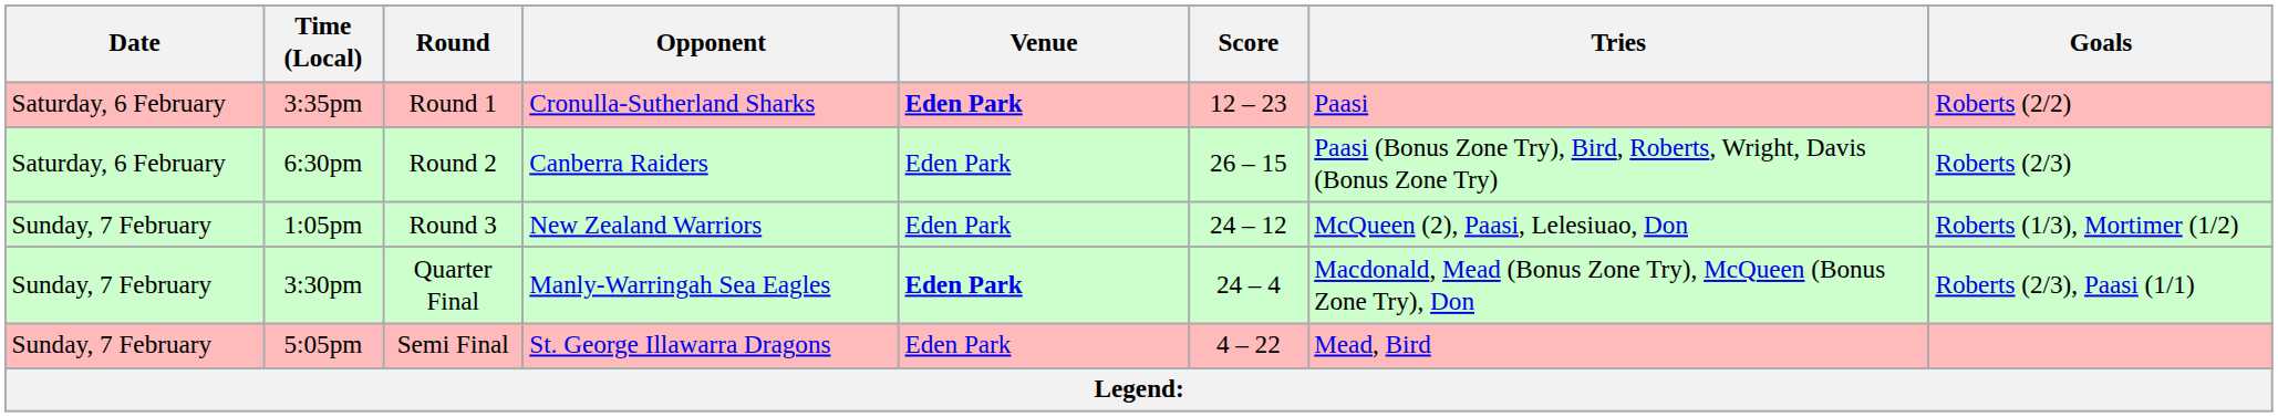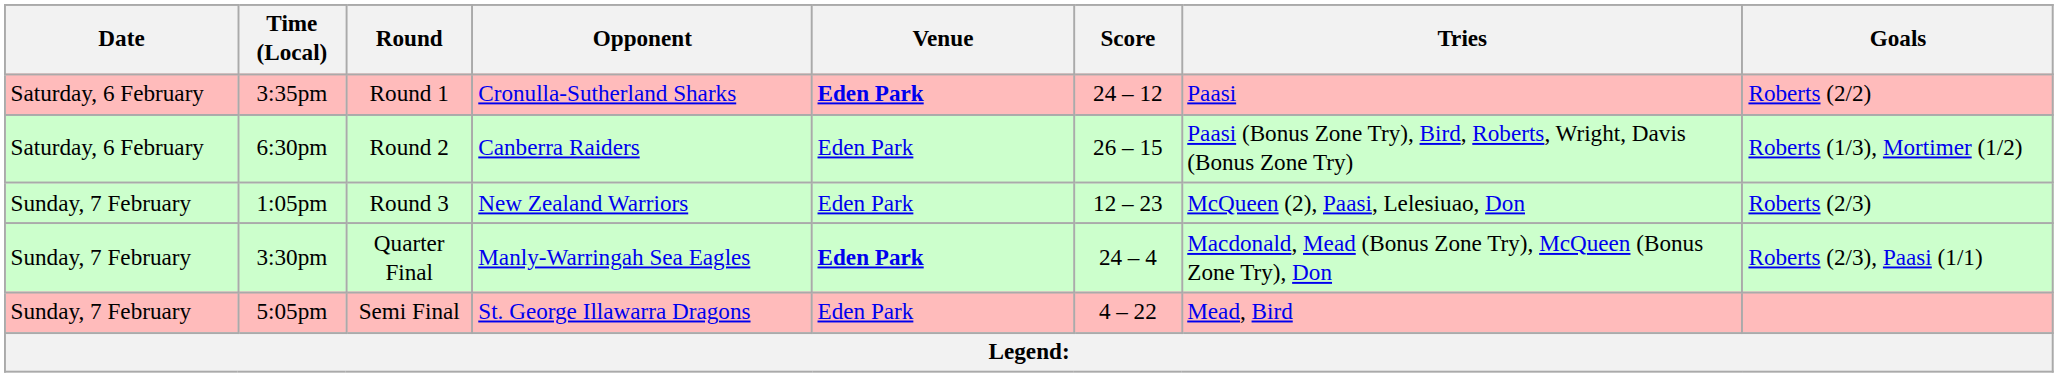 <table class="wikitable" style="font-size:75%;">
 <tr>
 <th width="115">Date</th>
 <th width="50">Time (Local)</th>
 <th width="60">Round</th>
 <th width="170">Opponent</th>
 <th width="130">Venue</th>
 <th width="50">Score</th>
 <th width="285">Tries</th>
 <th width="155">Goals</th>
 </tr>
 <tr bgcolor=#FFBBBB>
 <td>Saturday, 6 February</td>
 <td style="text-align:center;">3:35pm</td>
 <td style="text-align:center;">Round 1</td>
 <td> <a href='#'>Cronulla-Sutherland Sharks</a></td>
 <td><strong><a href='#'>Eden Park</a></strong></td>
-<td style="text-align:center;">12 – 23</td>
+<td style="text-align:center;">24 – 12</td>
 <td><a href='#'>Paasi</a></td>
 <td><a href='#'>Roberts</a> (2/2)</td>
 </tr>
 <tr bgcolor=#CCFFCC>
 <td>Saturday, 6 February</td>
 <td style="text-align:center;">6:30pm</td>
 <td style="text-align:center;">Round 2</td>
 <td> <a href='#'>Canberra Raiders</a></td>
 <td><a href='#'>Eden Park</a></td>
 <td style="text-align:center;">26 – 15</td>
 <td><a href='#'>Paasi</a> (Bonus Zone Try), <a href='#'>Bird</a>, <a href='#'>Roberts</a>, Wright, Davis (Bonus Zone Try)</td>
-<td><a href='#'>Roberts</a> (2/3)</td>
+<td><a href='#'>Roberts</a> (1/3), <a href='#'>Mortimer</a> (1/2)</td>
 </tr>
 <tr bgcolor=#CCFFCC>
 <td>Sunday, 7 February</td>
 <td style="text-align:center;">1:05pm</td>
 <td style="text-align:center;">Round 3</td>
 <td> <a href='#'>New Zealand Warriors</a></td>
 <td><a href='#'>Eden Park</a></td>
-<td style="text-align:center;">24 – 12</td>
+<td style="text-align:center;">12 – 23</td>
 <td><a href='#'>McQueen</a> (2), <a href='#'>Paasi</a>, Lelesiuao, <a href='#'>Don</a></td>
-<td><a href='#'>Roberts</a> (1/3), <a href='#'>Mortimer</a> (1/2)</td>
+<td><a href='#'>Roberts</a> (2/3)</td>
 </tr>
 <tr bgcolor=#CCFFCC>
 <td>Sunday, 7 February</td>
 <td style="text-align:center;">3:30pm</td>
 <td style="text-align:center;">Quarter Final</td>
 <td> <a href='#'>Manly-Warringah Sea Eagles</a></td>
 <td><strong><a href='#'>Eden Park</a></strong></td>
 <td style="text-align:center;">24 – 4</td>
 <td><a href='#'>Macdonald</a>, <a href='#'>Mead</a> (Bonus Zone Try), <a href='#'>McQueen</a> (Bonus Zone Try), <a href='#'>Don</a></td>
 <td><a href='#'>Roberts</a> (2/3), <a href='#'>Paasi</a> (1/1)</td>
 </tr>
 <tr bgcolor=#FFBBBB>
 <td>Sunday, 7 February</td>
 <td style="text-align:center;">5:05pm</td>
 <td style="text-align:center;">Semi Final</td>
 <td> <a href='#'>St. George Illawarra Dragons</a></td>
 <td><a href='#'>Eden Park</a></td>
 <td style="text-align:center;">4 – 22</td>
 <td><a href='#'>Mead</a>, <a href='#'>Bird</a></td>
 <td></td>
 </tr>
 <tr>
 <th colspan="8">Legend:   </th>
 </tr>
 </table>
